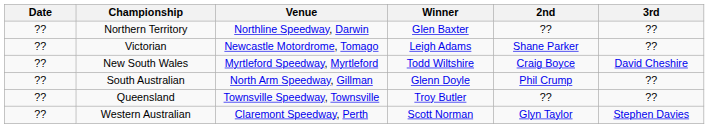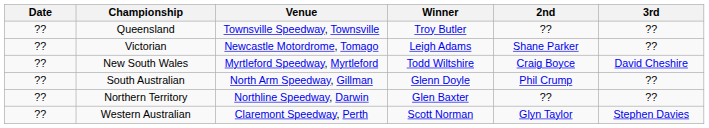 <table class="wikitable" style="text-align:center">
 <tr>
 <th width=100>Date</th>
 <th width=200>Championship</th>
 <th width=250>Venue</th>
 <th width=150>Winner</th>
 <th width=150>2nd</th>
 <th width=150>3rd</th>
 </tr>
 <tr>
 <td align=center>??</td>
-<td>Northern Territory</td>
-<td><a href='#'>Northline Speedway</a>, <a href='#'>Darwin</a></td>
-<td><a href='#'>Glen Baxter</a></td>
+<td>Queensland</td>
+<td><a href='#'>Townsville Speedway</a>, <a href='#'>Townsville</a></td>
+<td><a href='#'>Troy Butler</a></td>
 <td>??</td>
 <td>??</td>
 </tr>
 <tr>
 <td align=center>??</td>
 <td>Victorian</td>
 <td><a href='#'>Newcastle Motordrome</a>, <a href='#'>Tomago</a></td>
 <td><a href='#'>Leigh Adams</a></td>
 <td><a href='#'>Shane Parker</a></td>
 <td>??</td>
 </tr>
 <tr>
 <td align=center>??</td>
 <td>New South Wales</td>
 <td><a href='#'>Myrtleford Speedway</a>, <a href='#'>Myrtleford</a></td>
 <td><a href='#'>Todd Wiltshire</a></td>
 <td><a href='#'>Craig Boyce</a></td>
 <td><a href='#'>David Cheshire</a></td>
 </tr>
 <tr>
 <td align=center>??</td>
 <td>South Australian</td>
 <td><a href='#'>North Arm Speedway</a>, <a href='#'>Gillman</a></td>
 <td><a href='#'>Glenn Doyle</a></td>
 <td><a href='#'>Phil Crump</a></td>
 <td>??</td>
 </tr>
 <tr>
 <td align=center>??</td>
-<td>Queensland</td>
-<td><a href='#'>Townsville Speedway</a>, <a href='#'>Townsville</a></td>
-<td><a href='#'>Troy Butler</a></td>
+<td>Northern Territory</td>
+<td><a href='#'>Northline Speedway</a>, <a href='#'>Darwin</a></td>
+<td><a href='#'>Glen Baxter</a></td>
 <td>??</td>
 <td>??</td>
 </tr>
 <tr>
 <td align=center>??</td>
 <td>Western Australian</td>
 <td><a href='#'>Claremont Speedway</a>, <a href='#'>Perth</a></td>
 <td><a href='#'>Scott Norman</a></td>
 <td><a href='#'>Glyn Taylor</a></td>
 <td><a href='#'>Stephen Davies</a></td>
 </tr>
 </table>
